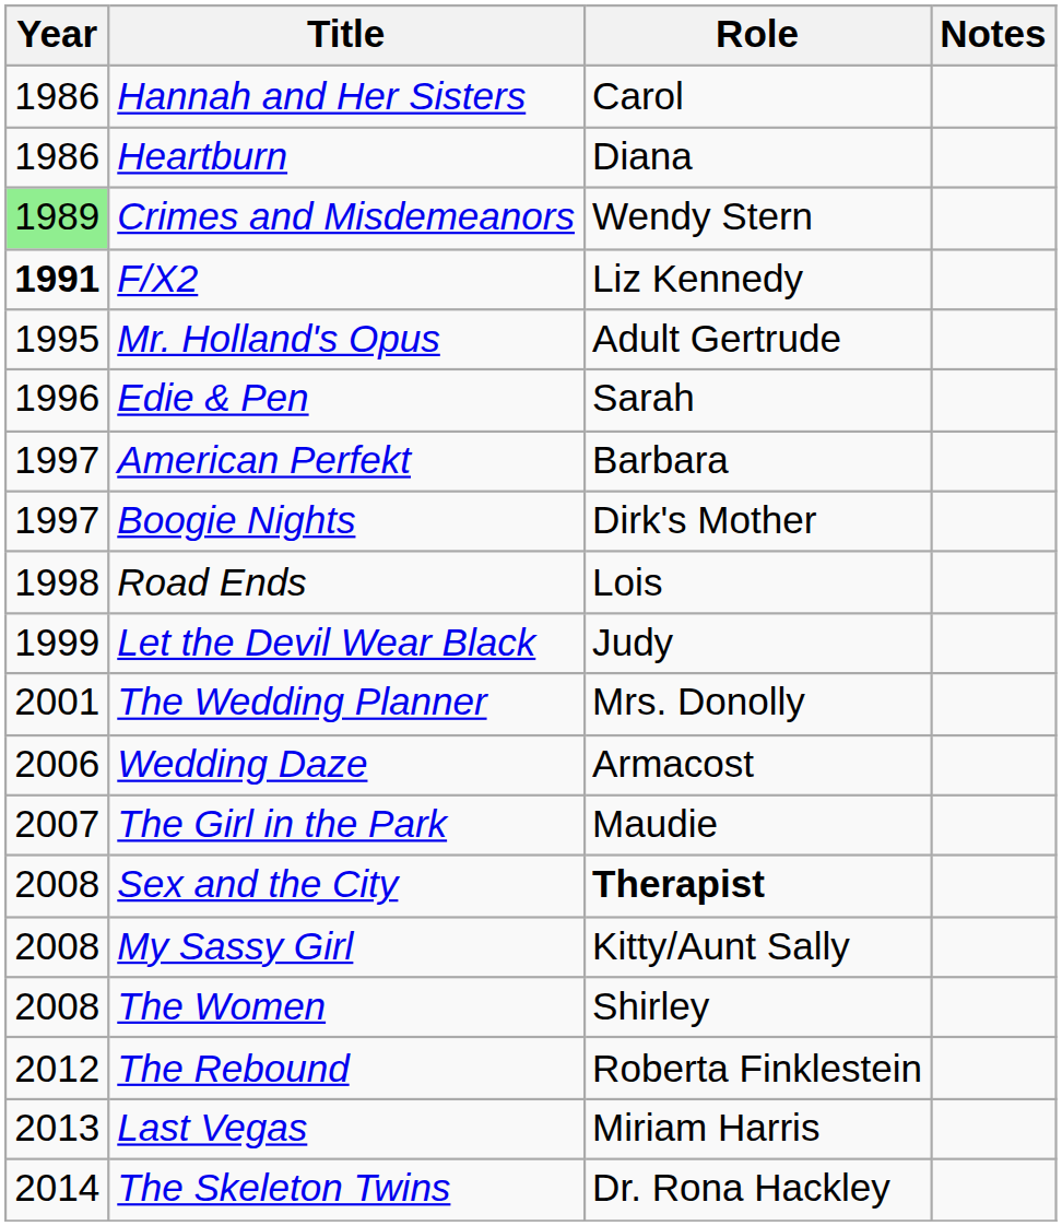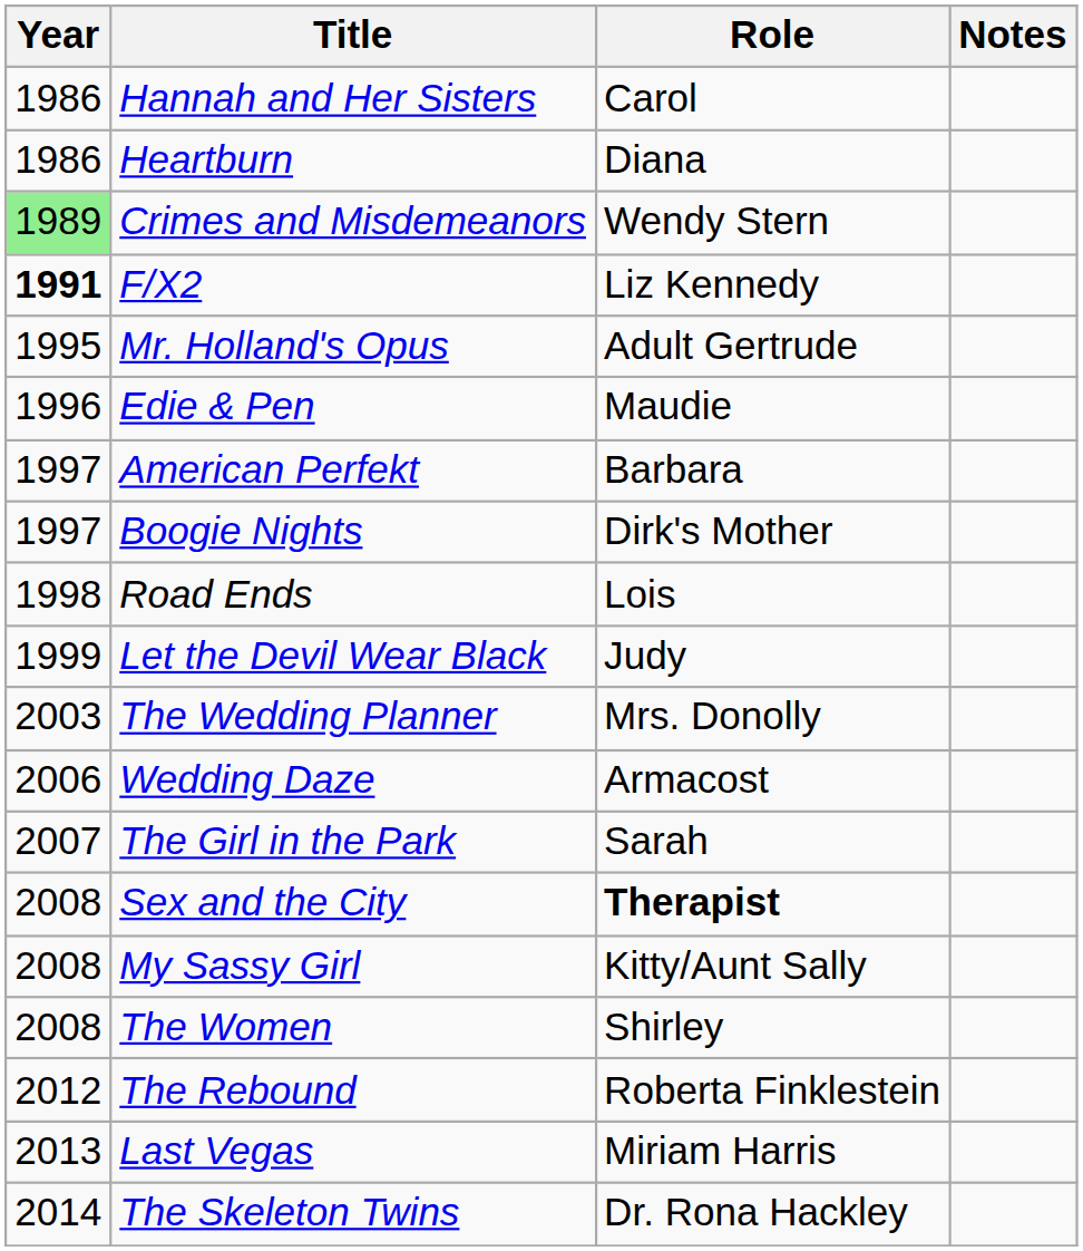 <table class="wikitable sortable">
 <tr>
 <th>Year</th>
 <th>Title</th>
 <th>Role</th>
 <th class="unsortable">Notes</th>
 </tr>
 <tr>
 <td>1986</td>
 <td><em><a href='#'>Hannah and Her Sisters</a></em></td>
 <td>Carol</td>
 <td></td>
 </tr>
 <tr>
 <td>1986</td>
 <td><em><a href='#'>Heartburn</a></em></td>
 <td>Diana</td>
 <td></td>
 </tr>
 <tr>
 <td style="background: lightgreen;">1989</td>
 <td><em><a href='#'>Crimes and Misdemeanors</a></em></td>
 <td>Wendy Stern</td>
 <td></td>
 </tr>
 <tr>
 <td><strong>1991</strong></td>
 <td><em><a href='#'>F/X2</a></em></td>
 <td>Liz Kennedy</td>
 <td></td>
 </tr>
 <tr>
 <td>1995</td>
 <td><em><a href='#'>Mr. Holland's Opus</a></em></td>
 <td>Adult Gertrude</td>
 <td></td>
 </tr>
 <tr>
 <td>1996</td>
 <td><em><a href='#'>Edie & Pen</a></em></td>
-<td>Sarah</td>
+<td>Maudie</td>
 <td></td>
 </tr>
 <tr>
 <td>1997</td>
 <td><em><a href='#'>American Perfekt</a></em></td>
 <td>Barbara</td>
 <td></td>
 </tr>
 <tr>
 <td>1997</td>
 <td><em><a href='#'>Boogie Nights</a></em></td>
 <td>Dirk's Mother</td>
 <td></td>
 </tr>
 <tr>
 <td>1998</td>
 <td><em>Road Ends</em></td>
 <td>Lois</td>
 <td></td>
 </tr>
 <tr>
 <td>1999</td>
 <td><em><a href='#'>Let the Devil Wear Black</a></em></td>
 <td>Judy</td>
 <td></td>
 </tr>
 <tr>
-<td>2001</td>
+<td>2003</td>
 <td data-sort-value="Wedding Planner, The"><em><a href='#'>The Wedding Planner</a></em></td>
 <td>Mrs. Donolly</td>
 <td></td>
 </tr>
 <tr>
 <td>2006</td>
 <td><em><a href='#'>Wedding Daze</a></em></td>
 <td>Armacost</td>
 <td></td>
 </tr>
 <tr>
 <td>2007</td>
 <td data-sort-value="Girl in the Park, The"><em><a href='#'>The Girl in the Park</a></em></td>
-<td>Maudie</td>
+<td>Sarah</td>
 <td></td>
 </tr>
 <tr>
 <td>2008</td>
 <td><em><a href='#'>Sex and the City</a></em></td>
 <td><strong>Therapist</strong></td>
 <td></td>
 </tr>
 <tr>
 <td>2008</td>
 <td><em><a href='#'>My Sassy Girl</a></em></td>
 <td>Kitty/Aunt Sally</td>
 <td></td>
 </tr>
 <tr>
 <td>2008</td>
 <td data-sort-value="Women, The"><em><a href='#'>The Women</a></em></td>
 <td>Shirley</td>
 <td></td>
 </tr>
 <tr>
 <td>2012</td>
 <td data-sort-value="Rebound, The"><em><a href='#'>The Rebound</a></em></td>
 <td>Roberta Finklestein</td>
 <td></td>
 </tr>
 <tr>
 <td>2013</td>
 <td><em><a href='#'>Last Vegas</a></em></td>
 <td>Miriam Harris</td>
 <td></td>
 </tr>
 <tr>
 <td>2014</td>
 <td data-sort-value="Skeleton Twins, The"><em><a href='#'>The Skeleton Twins</a></em></td>
 <td>Dr. Rona Hackley</td>
 <td></td>
 </tr>
 <tr>
 </tr>
 </table>
